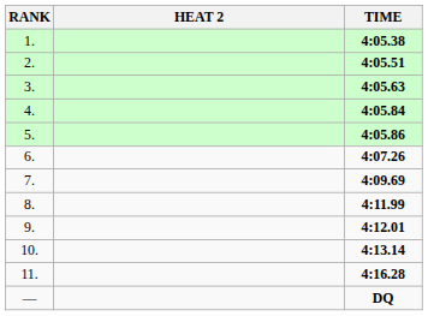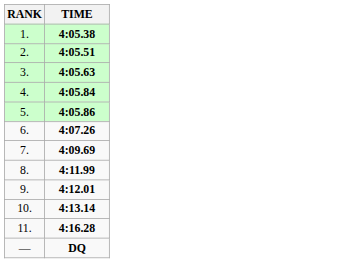 <table class="wikitable" style="border-collapse: collapse; font-size: 90%;">
 <tr>
 <th>RANK</th>
-<th style="width: 20em">HEAT 2</th>
 <th style="width: 5em">TIME</th>
 </tr>
 <tr style="background:#ccffcc;">
 <td align="center">1.</td>
-<td></td>
 <td align="center"><strong>4:05.38</strong></td>
 </tr>
 <tr style="background:#ccffcc;">
 <td align="center">2.</td>
-<td></td>
 <td align="center"><strong>4:05.51</strong></td>
 </tr>
 <tr style="background:#ccffcc;">
 <td align="center">3.</td>
-<td></td>
 <td align="center"><strong>4:05.63</strong></td>
 </tr>
 <tr style="background:#ccffcc;">
 <td align="center">4.</td>
-<td></td>
 <td align="center"><strong>4:05.84</strong></td>
 </tr>
 <tr style="background:#ccffcc;">
 <td align="center">5.</td>
-<td></td>
 <td align="center"><strong>4:05.86</strong></td>
 </tr>
 <tr>
 <td align="center">6.</td>
-<td></td>
 <td align="center"><strong>4:07.26</strong></td>
 </tr>
 <tr>
 <td align="center">7.</td>
-<td></td>
 <td align="center"><strong>4:09.69</strong></td>
 </tr>
 <tr>
 <td align="center">8.</td>
-<td></td>
 <td align="center"><strong>4:11.99</strong></td>
 </tr>
 <tr>
 <td align="center">9.</td>
-<td></td>
 <td align="center"><strong>4:12.01</strong></td>
 </tr>
 <tr>
 <td align="center">10.</td>
-<td></td>
 <td align="center"><strong>4:13.14</strong></td>
 </tr>
 <tr>
 <td align="center">11.</td>
-<td></td>
 <td align="center"><strong>4:16.28</strong></td>
 </tr>
 <tr>
 <td align="center">—</td>
-<td></td>
 <td align="center"><strong>DQ</strong></td>
 </tr>
 </table>
